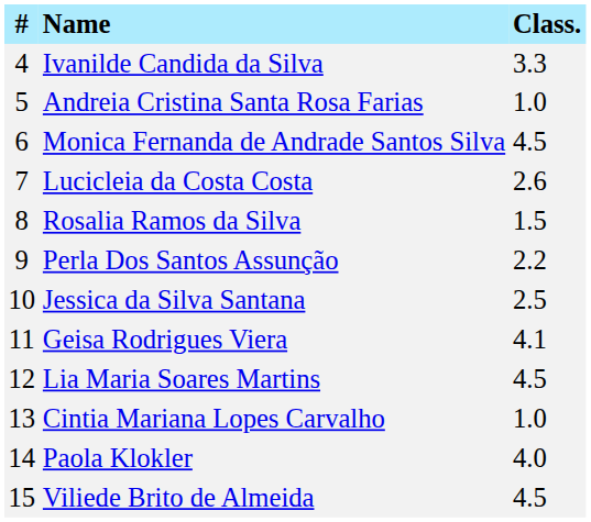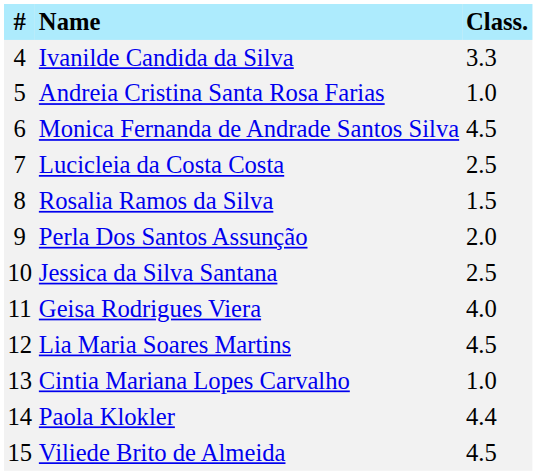 <table border=0 cellpadding=2 cellspacing=0  |- bgcolor=#F2F2F2 style="text-align:center; font-size:90%;">
 <tr bgcolor=#ADEBFD>
 <th>#</th>
 <th align=left>Name</th>
 <th align=left>Class.</th>
 </tr>
 <tr>
 <td>4</td>
 <td align=left><a href='#'>Ivanilde Candida da Silva</a></td>
 <td align=left>3.3</td>
 </tr>
 <tr>
 <td>5</td>
 <td align=left><a href='#'>Andreia Cristina Santa Rosa Farias</a></td>
 <td align=left>1.0</td>
 </tr>
 <tr>
 <td>6</td>
 <td align=left><a href='#'>Monica Fernanda de Andrade Santos Silva</a></td>
 <td align=left>4.5</td>
 </tr>
 <tr>
 <td>7</td>
 <td align=left><a href='#'>Lucicleia da Costa Costa</a></td>
-<td align=left>2.6</td>
+<td align=left>2.5</td>
 </tr>
 <tr>
 <td>8</td>
 <td align=left><a href='#'>Rosalia Ramos da Silva</a></td>
 <td align=left>1.5</td>
 </tr>
 <tr>
 <td>9</td>
 <td align=left><a href='#'>Perla Dos Santos Assunção</a></td>
-<td align=left>2.2</td>
+<td align=left>2.0</td>
 </tr>
 <tr>
 <td>10</td>
 <td align=left><a href='#'>Jessica da Silva Santana</a></td>
 <td align=left>2.5</td>
 </tr>
 <tr>
 <td>11</td>
 <td align=left><a href='#'>Geisa Rodrigues Viera</a></td>
-<td align=left>4.1</td>
+<td align=left>4.0</td>
 </tr>
 <tr>
 <td>12</td>
 <td align=left><a href='#'>Lia Maria Soares Martins</a></td>
 <td align=left>4.5</td>
 </tr>
 <tr>
 <td>13</td>
 <td align=left><a href='#'>Cintia Mariana Lopes Carvalho</a></td>
 <td align=left>1.0</td>
 </tr>
 <tr>
 <td>14</td>
 <td align=left><a href='#'>Paola Klokler</a></td>
-<td align=left>4.0</td>
+<td align=left>4.4</td>
 </tr>
 <tr>
 <td>15</td>
 <td align=left><a href='#'>Viliede Brito de Almeida</a></td>
 <td align=left>4.5</td>
 </tr>
 </table>
